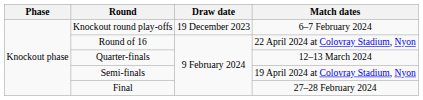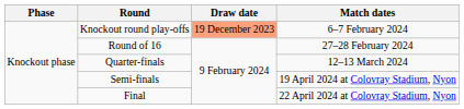 <table class="wikitable" style="text-align:center">
 <tr>
 <th>Phase</th>
 <th>Round</th>
 <th>Draw date</th>
 <th>Match dates</th>
 </tr>
 <tr>
 <td rowspan="5">Knockout phase</td>
 <td>Knockout round play-offs</td>
-<td>19 December 2023</td>
+<td style="background: lightsalmon;">19 December 2023</td>
 <td>6–7 February 2024</td>
 </tr>
 <tr>
 <td>Round of 16</td>
 <td rowspan="4">9 February 2024</td>
-<td>22 April 2024 at <a href='#'>Colovray Stadium</a>, <a href='#'>Nyon</a></td>
+<td>27–28 February 2024</td>
 </tr>
 <tr>
 <td>Quarter-finals</td>
 <td>12–13 March 2024</td>
 </tr>
 <tr>
 <td>Semi-finals</td>
 <td>19 April 2024 at <a href='#'>Colovray Stadium</a>, <a href='#'>Nyon</a></td>
 </tr>
 <tr>
 <td>Final</td>
-<td>27–28 February 2024</td>
+<td>22 April 2024 at <a href='#'>Colovray Stadium</a>, <a href='#'>Nyon</a></td>
 </tr>
 </table>
